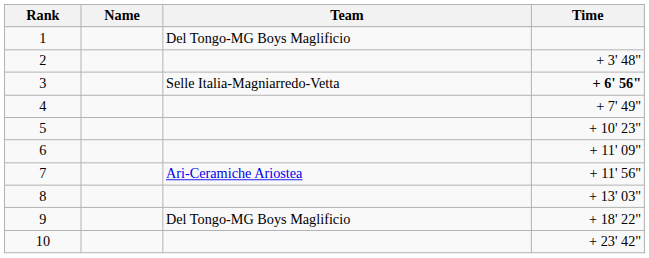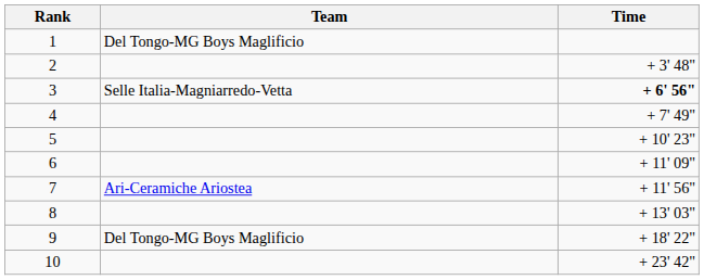 <table class="wikitable" style="width:45em;margin-bottom:0;">
 <tr>
 <th>Rank</th>
-<th>Name</th>
 <th>Team</th>
 <th>Time</th>
 </tr>
 <tr>
 <td style="text-align:center;">1</td>
-<td> </td>
 <td>Del Tongo-MG Boys Maglificio</td>
 <td align=right></td>
 </tr>
 <tr>
 <td style="text-align:center;">2</td>
-<td> </td>
 <td></td>
 <td align=right>+ 3' 48"</td>
 </tr>
 <tr>
 <td style="text-align:center;">3</td>
-<td> </td>
 <td>Selle Italia-Magniarredo-Vetta</td>
 <td align=right><strong>+ 6' 56"</strong></td>
 </tr>
 <tr>
 <td style="text-align:center;">4</td>
 <td></td>
-<td></td>
 <td align=right>+ 7' 49"</td>
 </tr>
 <tr>
 <td style="text-align:center;">5</td>
-<td></td>
 <td></td>
 <td align=right>+ 10' 23"</td>
 </tr>
 <tr>
 <td style="text-align:center;">6</td>
 <td></td>
-<td></td>
 <td align=right>+ 11' 09"</td>
 </tr>
 <tr>
 <td style="text-align:center;">7</td>
-<td></td>
 <td><a href='#'>Ari-Ceramiche Ariostea</a></td>
 <td align=right>+ 11' 56"</td>
 </tr>
 <tr>
 <td style="text-align:center;">8</td>
 <td></td>
-<td></td>
 <td align=right>+ 13' 03"</td>
 </tr>
 <tr>
 <td style="text-align:center;">9</td>
-<td></td>
 <td>Del Tongo-MG Boys Maglificio</td>
 <td align=right>+ 18' 22"</td>
 </tr>
 <tr>
 <td style="text-align:center;">10</td>
 <td></td>
-<td></td>
 <td align=right>+ 23' 42"</td>
 </tr>
 </table>
